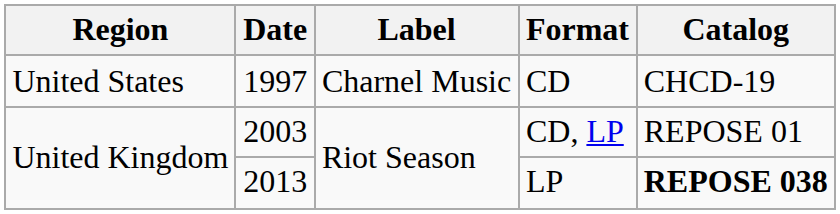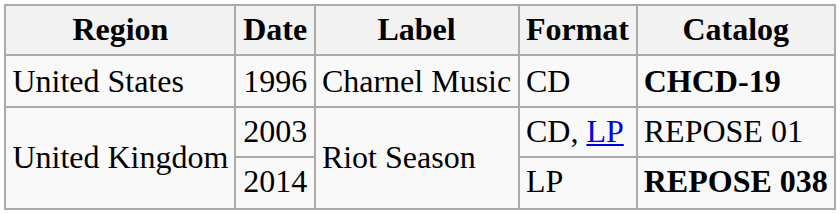 <table class="wikitable">
 <tr>
 <th>Region</th>
 <th>Date</th>
 <th>Label</th>
 <th>Format</th>
 <th>Catalog</th>
 </tr>
 <tr>
 <td>United States</td>
-<td>1997</td>
+<td>1996</td>
 <td>Charnel Music</td>
 <td>CD</td>
-<td>CHCD-19</td>
+<td><strong>CHCD-19</strong></td>
 </tr>
 <tr>
 <td rowspan="2">United Kingdom</td>
 <td>2003</td>
 <td rowspan="2">Riot Season</td>
 <td>CD, <a href='#'>LP</a></td>
 <td>REPOSE 01</td>
 </tr>
 <tr>
-<td>2013</td>
+<td>2014</td>
 <td>LP</td>
 <td><strong>REPOSE 038</strong></td>
 </tr>
 </table>
